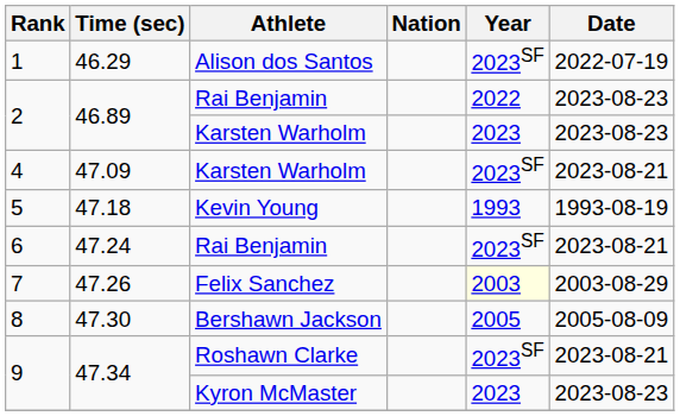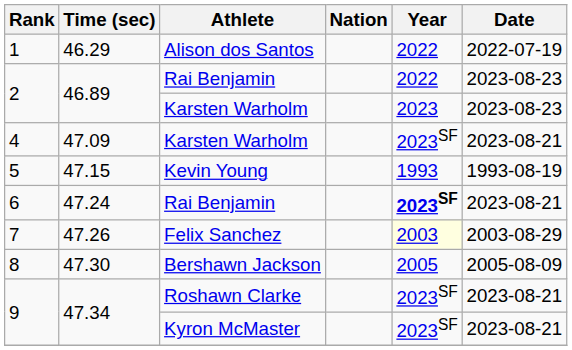 <table class=wikitable style="font-size:95%">
 <tr>
 <th>Rank</th>
 <th>Time (sec)</th>
 <th>Athlete</th>
 <th>Nation</th>
 <th>Year</th>
 <th>Date</th>
 </tr>
 <tr>
 <td>1</td>
 <td>46.29</td>
 <td><a href='#'>Alison dos Santos</a></td>
 <td></td>
-<td><a href='#'>2023</a><sup>SF</sup></td>
+<td><a href='#'>2022</a></td>
 <td>2022-07-19</td>
 </tr>
 <tr>
 <td rowspan="2">2</td>
 <td rowspan="2">46.89</td>
 <td><a href='#'>Rai Benjamin</a></td>
 <td></td>
 <td><a href='#'>2022</a></td>
 <td>2023-08-23</td>
 </tr>
 <tr>
 <td><a href='#'>Karsten Warholm</a></td>
 <td></td>
 <td><a href='#'>2023</a></td>
 <td>2023-08-23</td>
 </tr>
 <tr>
 <td>4</td>
 <td>47.09</td>
 <td><a href='#'>Karsten Warholm</a></td>
 <td></td>
 <td><a href='#'>2023</a><sup>SF</sup></td>
 <td>2023-08-21</td>
 </tr>
 <tr>
 <td>5</td>
-<td>47.18</td>
+<td>47.15</td>
 <td><a href='#'>Kevin Young</a></td>
 <td></td>
 <td><a href='#'>1993</a></td>
 <td>1993-08-19</td>
 </tr>
 <tr>
 <td>6</td>
 <td>47.24</td>
 <td><a href='#'>Rai Benjamin</a></td>
 <td></td>
-<td><a href='#'>2023</a><sup>SF</sup></td>
+<td><strong><a href='#'>2023</a><sup>SF</sup></strong></td>
 <td>2023-08-21</td>
 </tr>
 <tr>
 <td>7</td>
 <td>47.26</td>
 <td><a href='#'>Felix Sanchez</a></td>
 <td></td>
 <td style="background: lightyellow;"><a href='#'>2003</a></td>
 <td>2003-08-29</td>
 </tr>
 <tr>
 <td>8</td>
 <td>47.30</td>
 <td><a href='#'>Bershawn Jackson</a></td>
 <td></td>
 <td><a href='#'>2005</a></td>
 <td>2005-08-09</td>
 </tr>
 <tr>
 <td rowspan="2">9</td>
 <td rowspan="2">47.34</td>
 <td><a href='#'>Roshawn Clarke</a></td>
 <td></td>
 <td><a href='#'>2023</a><sup>SF</sup></td>
 <td>2023-08-21</td>
 </tr>
 <tr>
 <td><a href='#'>Kyron McMaster</a></td>
 <td></td>
-<td><a href='#'>2023</a></td>
-<td>2023-08-23</td>
+<td><a href='#'>2023</a><sup>SF</sup></td>
+<td>2023-08-21</td>
 </tr>
 <tr>
 </tr>
 </table>
